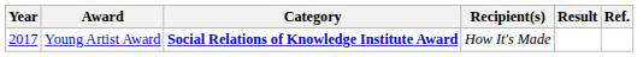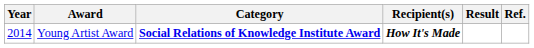 <table class="wikitable" rowspan=5; style="text-align: center; background:#ffffff;">
 <tr>
 <th>Year</th>
 <th>Award</th>
 <th>Category</th>
 <th>Recipient(s)</th>
 <th>Result</th>
 <th>Ref.</th>
 </tr>
 <tr>
-<td><a href='#'>2017</a></td>
+<td><a href='#'>2014</a></td>
 <td><a href='#'>Young Artist Award</a></td>
 <td><strong><a href='#'>Social Relations of Knowledge Institute Award</a></strong></td>
-<td><em>How It's Made</em></td>
+<td><strong><em>How It's Made</em></strong></td>
 <td></td>
 <td></td>
 </tr>
 </table>
